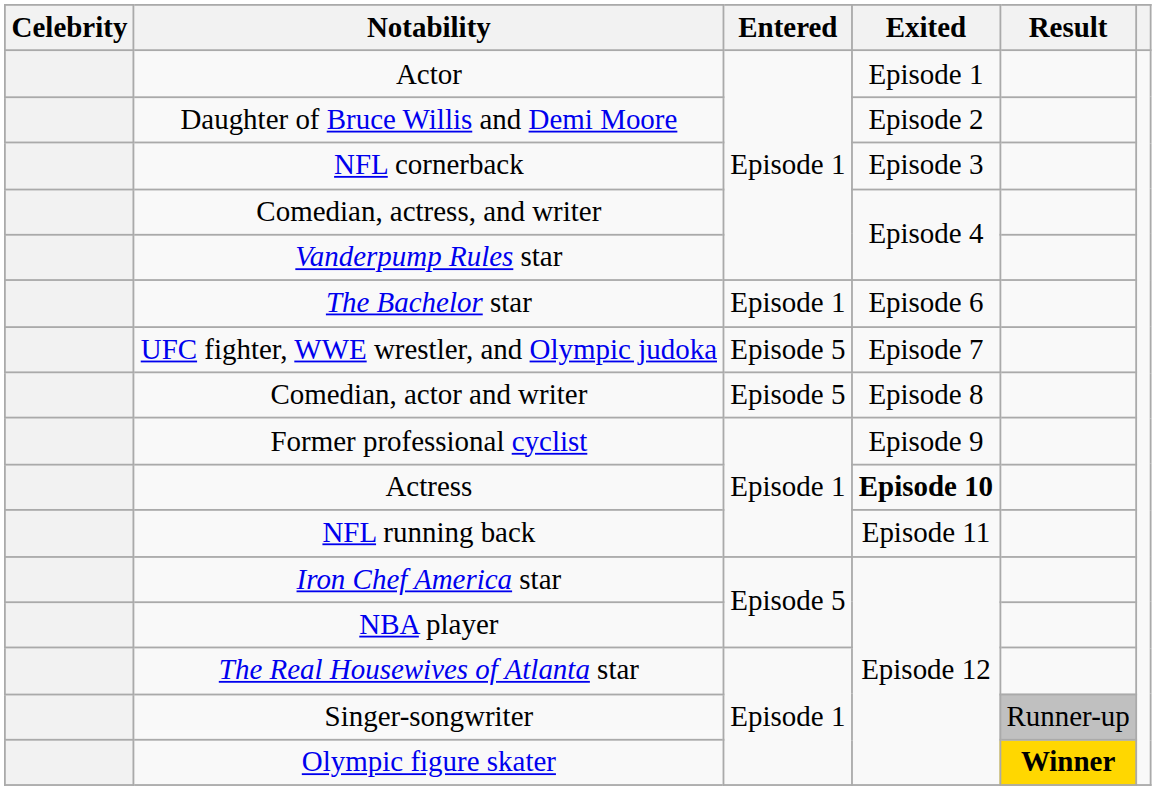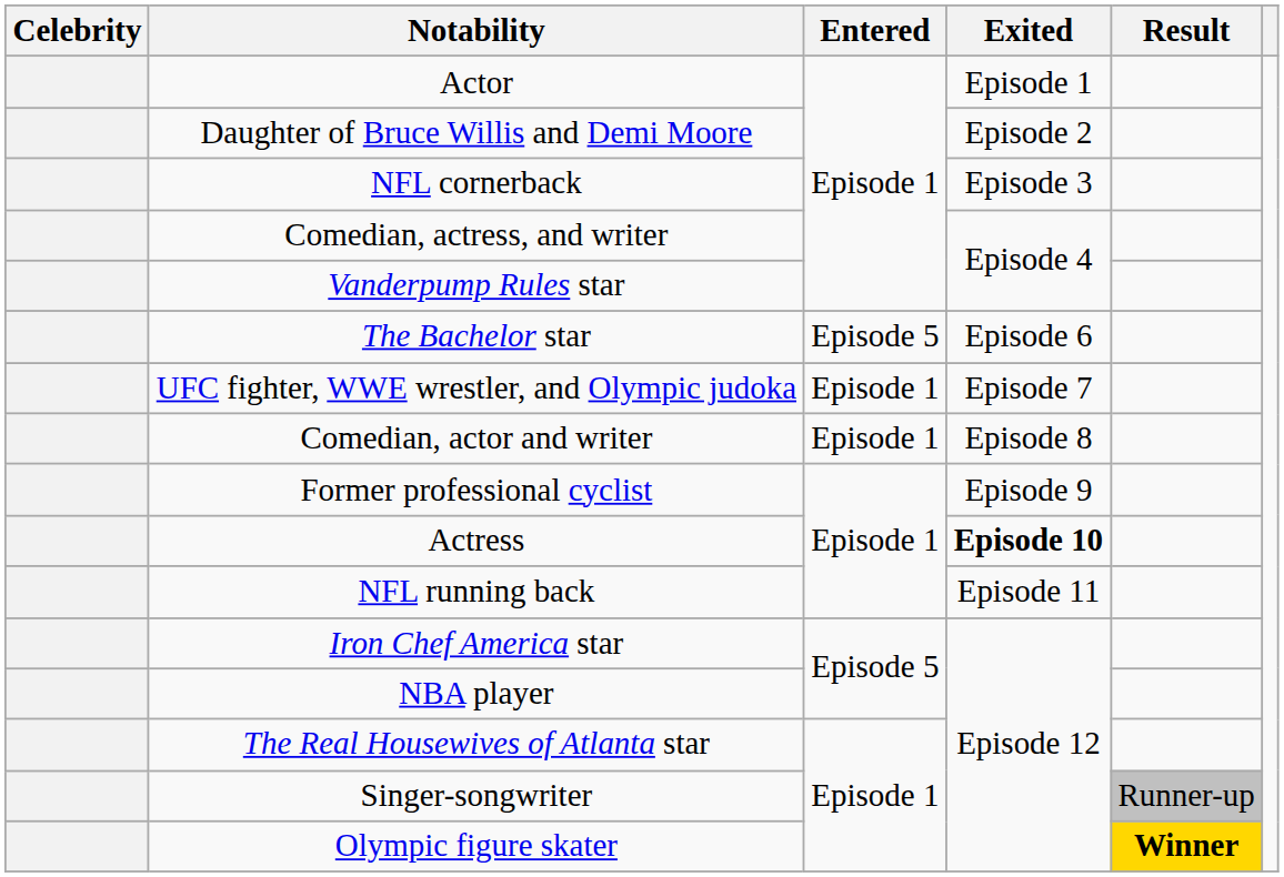 <table class="wikitable sortable" style="text-align:center;">
 <tr>
 <th scope="col">Celebrity</th>
 <th scope="col" class="unsortable">Notability</th>
 <th scope="col">Entered</th>
 <th scope="col">Exited</th>
 <th scope="col">Result</th>
 <th scope="col" class="unsortable"></th>
 </tr>
 <tr>
 <th scope="row"></th>
 <td>Actor</td>
 <td rowspan="5">Episode 1</td>
 <td>Episode 1</td>
 <td></td>
 <td rowspan="16"></td>
 </tr>
 <tr>
 <th scope="row"></th>
 <td>Daughter of <a href='#'>Bruce Willis</a> and <a href='#'>Demi Moore</a></td>
 <td>Episode 2</td>
 <td></td>
 </tr>
 <tr>
 <th scope="row"></th>
 <td><a href='#'>NFL</a> cornerback</td>
 <td>Episode 3</td>
 <td></td>
 </tr>
 <tr>
 <th scope="row"></th>
 <td>Comedian, actress, and writer</td>
 <td rowspan="2">Episode 4</td>
 <td></td>
 </tr>
 <tr>
 <th scope="row"></th>
 <td><em><a href='#'>Vanderpump Rules</a></em> star</td>
 <td></td>
 </tr>
 <tr>
 <th scope="row"></th>
 <td><em><a href='#'>The Bachelor</a></em> star</td>
-<td>Episode 1</td>
+<td>Episode 5</td>
 <td>Episode 6</td>
 <td></td>
 </tr>
 <tr>
 <th scope="row"></th>
 <td><a href='#'>UFC</a> fighter, <a href='#'>WWE</a> wrestler, and <a href='#'>Olympic judoka</a></td>
-<td>Episode 5</td>
+<td>Episode 1</td>
 <td>Episode 7</td>
 <td></td>
 </tr>
 <tr>
 <th scope="row"></th>
 <td>Comedian, actor and writer</td>
-<td>Episode 5</td>
+<td>Episode 1</td>
 <td>Episode 8</td>
 <td></td>
 </tr>
 <tr>
 <th scope="row"></th>
 <td>Former professional <a href='#'>cyclist</a></td>
 <td rowspan="3">Episode 1</td>
 <td>Episode 9</td>
 <td></td>
 </tr>
 <tr>
 <th scope="row"></th>
 <td>Actress</td>
 <td><strong>Episode 10</strong></td>
 <td></td>
 </tr>
 <tr>
 <th scope="row"></th>
 <td><a href='#'>NFL</a> running back</td>
 <td>Episode 11</td>
 <td></td>
 </tr>
 <tr>
 <th scope="row"></th>
 <td><em><a href='#'>Iron Chef America</a></em> star</td>
 <td rowspan="2">Episode 5</td>
 <td rowspan="5">Episode 12</td>
 <td></td>
 </tr>
 <tr>
 <th scope="row"></th>
 <td><a href='#'>NBA</a> player</td>
 <td></td>
 </tr>
 <tr>
 <th scope="row"></th>
 <td><em><a href='#'>The Real Housewives of Atlanta</a></em> star</td>
 <td rowspan="3">Episode 1</td>
 <td></td>
 </tr>
 <tr>
 <th scope="row"></th>
 <td>Singer-songwriter</td>
 <td style="background:silver;">Runner-up</td>
 </tr>
 <tr>
 <th scope="row"></th>
 <td><a href='#'>Olympic figure skater</a></td>
 <td bgcolor=FFD700><strong>Winner</strong></td>
 </tr>
 </table>
